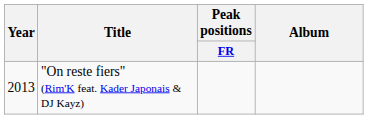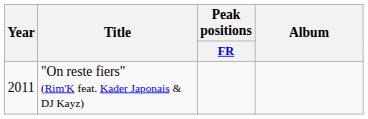 <table class="wikitable">
 <tr>
 <th align="center" rowspan="2" width="10">Year</th>
 <th align="center" rowspan="2" width="180">Title</th>
 <th align="center" colspan="1" width="20">Peak positions</th>
 <th align="center" rowspan="2" width="120">Album</th>
 </tr>
 <tr>
 <th scope="col" style="width:3em;font-size:90%;"><a href='#'>FR</a><br></th>
 </tr>
 <tr>
-<td style="text-align:center;" rowspan=1>2013</td>
+<td style="text-align:center;" rowspan=1>2011</td>
 <td>"On reste fiers" <br><small>(<a href='#'>Rim'K</a> feat. <a href='#'>Kader Japonais</a> & DJ Kayz)</small></td>
 <td style="text-align:center;"></td>
 <td style="text-align:center;"></td>
 </tr>
 </table>
